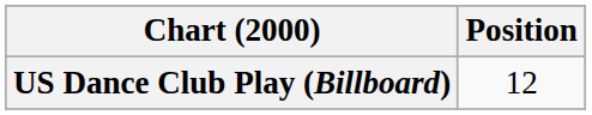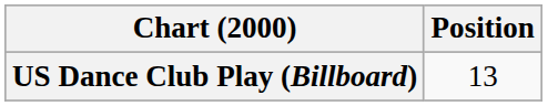 <table class="wikitable plainrowheaders" style="text-align:center">
 <tr>
 <th>Chart (2000)</th>
 <th>Position</th>
 </tr>
 <tr>
 <th scope="row">US Dance Club Play (<em>Billboard</em>)</th>
-<td>12</td>
+<td>13</td>
 </tr>
 </table>
